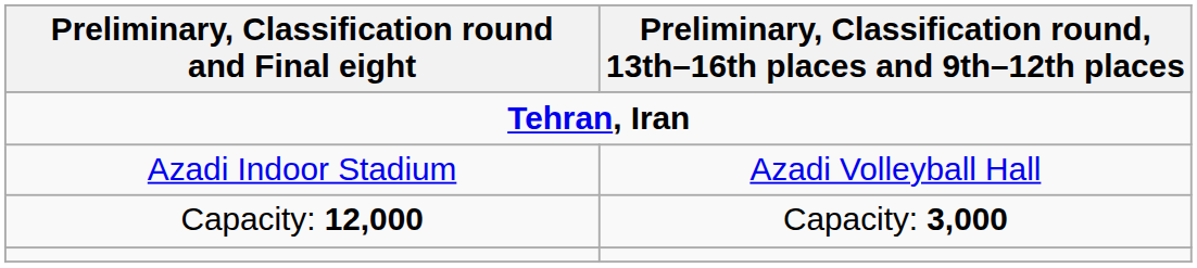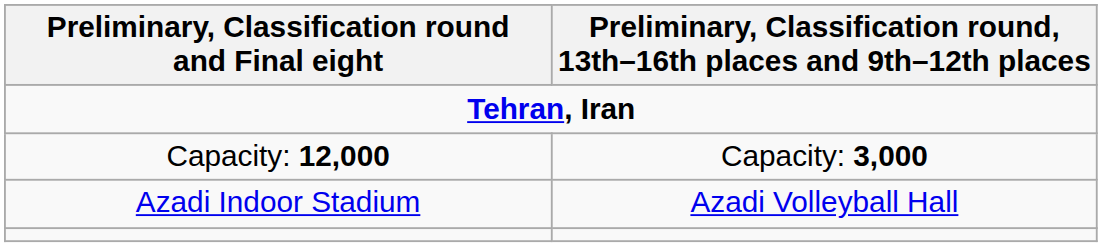 <table class="wikitable" style="text-align:center">
 <tr>
 <th width=50%>Preliminary, Classification round<br>and Final eight</th>
 <th width=50%>Preliminary, Classification round,<br>13th–16th places and 9th–12th places</th>
 </tr>
 <tr>
 <td colspan=2><strong><a href='#'>Tehran</a>, Iran</strong></td>
 </tr>
 <tr>
+<td>Capacity: <strong>12,000</strong></td>
+<td>Capacity: <strong>3,000</strong></td>
+</tr>
+<tr>
 <td><a href='#'>Azadi Indoor Stadium</a></td>
 <td><a href='#'>Azadi Volleyball Hall</a></td>
-</tr>
-<tr>
-<td>Capacity: <strong>12,000</strong></td>
-<td>Capacity: <strong>3,000</strong></td>
 </tr>
 <tr>
 <td></td>
 <td></td>
 </tr>
 </table>
